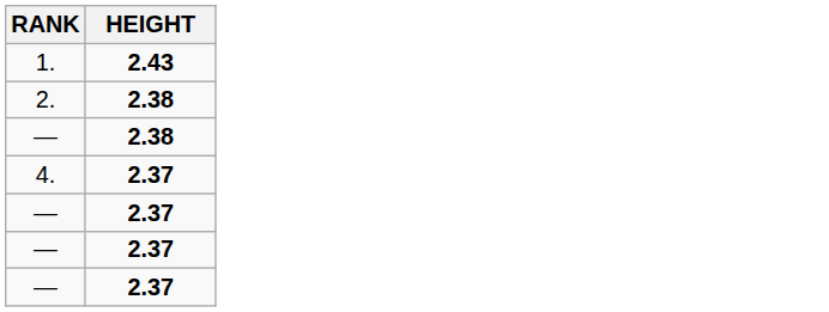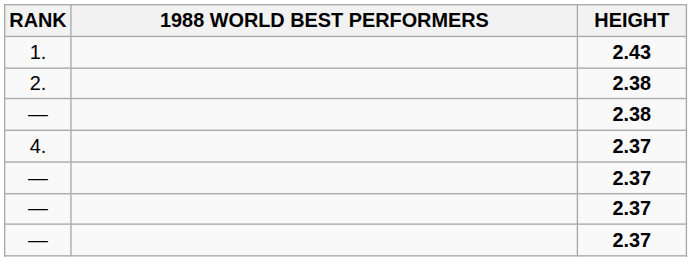 <table class="wikitable" style="border-collapse: collapse; font-size: 90%;">
 <tr>
 <th>RANK</th>
+<th align="center" style="width: 25em">1988 WORLD BEST PERFORMERS</th>
 <th align="center" style="width: 5em">HEIGHT</th>
 </tr>
 <tr>
 <td align="center">1.</td>
+<td></td>
 <td align="center"><strong>2.43</strong></td>
 </tr>
 <tr>
 <td align="center">2.</td>
+<td></td>
 <td align="center"><strong>2.38</strong></td>
 </tr>
 <tr>
 <td align="center">—</td>
+<td></td>
 <td align="center"><strong>2.38</strong></td>
 </tr>
 <tr>
 <td align="center">4.</td>
+<td></td>
 <td align="center"><strong>2.37</strong></td>
 </tr>
 <tr>
 <td align="center">—</td>
+<td></td>
 <td align="center"><strong>2.37</strong></td>
 </tr>
 <tr>
 <td align="center">—</td>
+<td></td>
 <td align="center"><strong>2.37</strong></td>
 </tr>
 <tr>
 <td align="center">—</td>
+<td></td>
 <td align="center"><strong>2.37</strong></td>
 </tr>
 </table>
